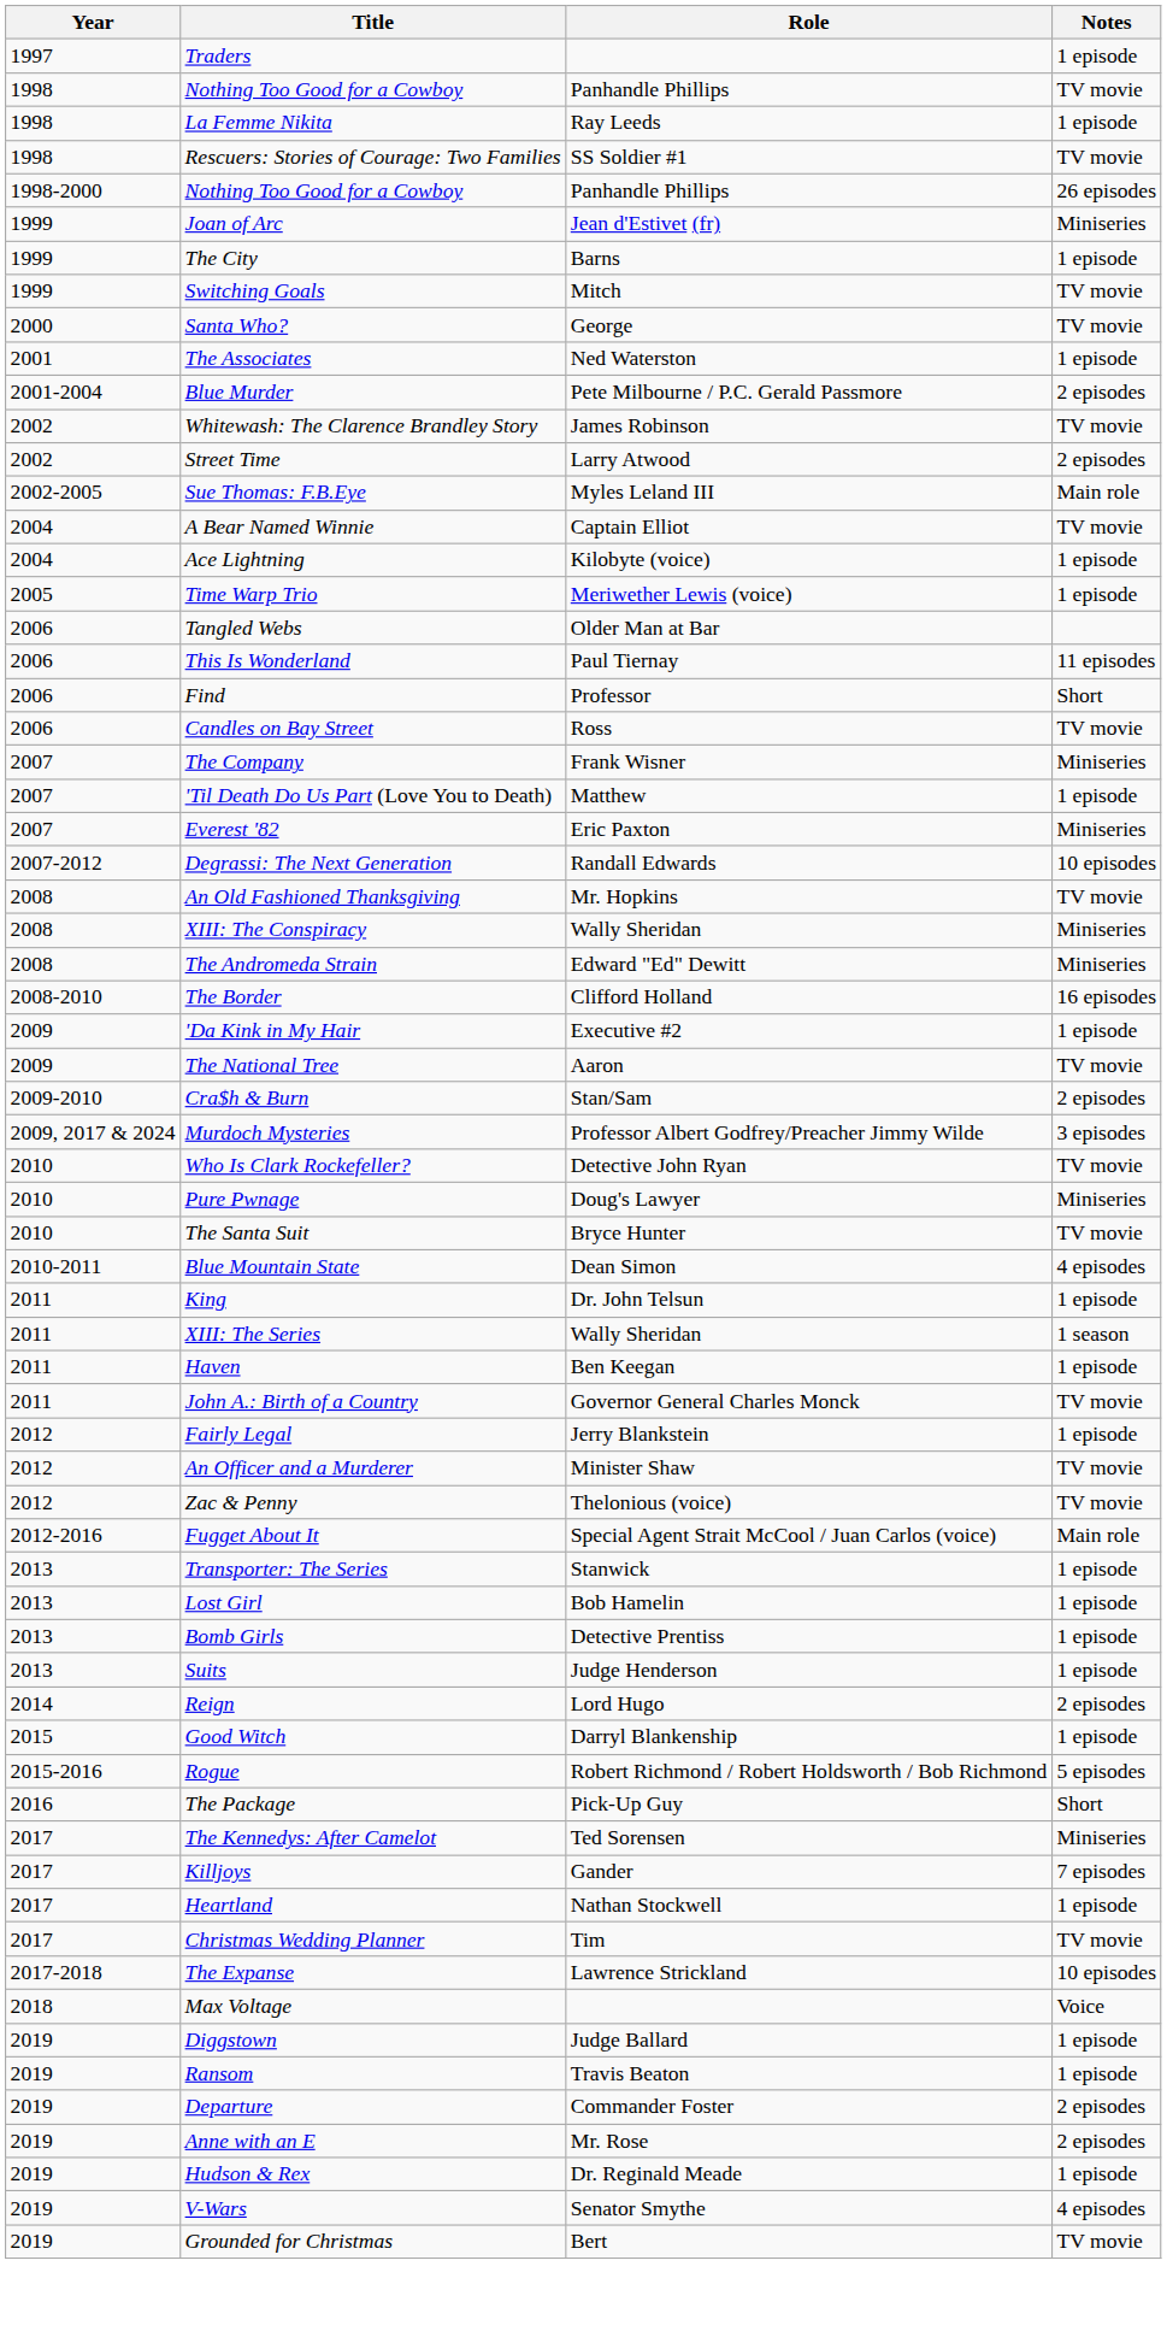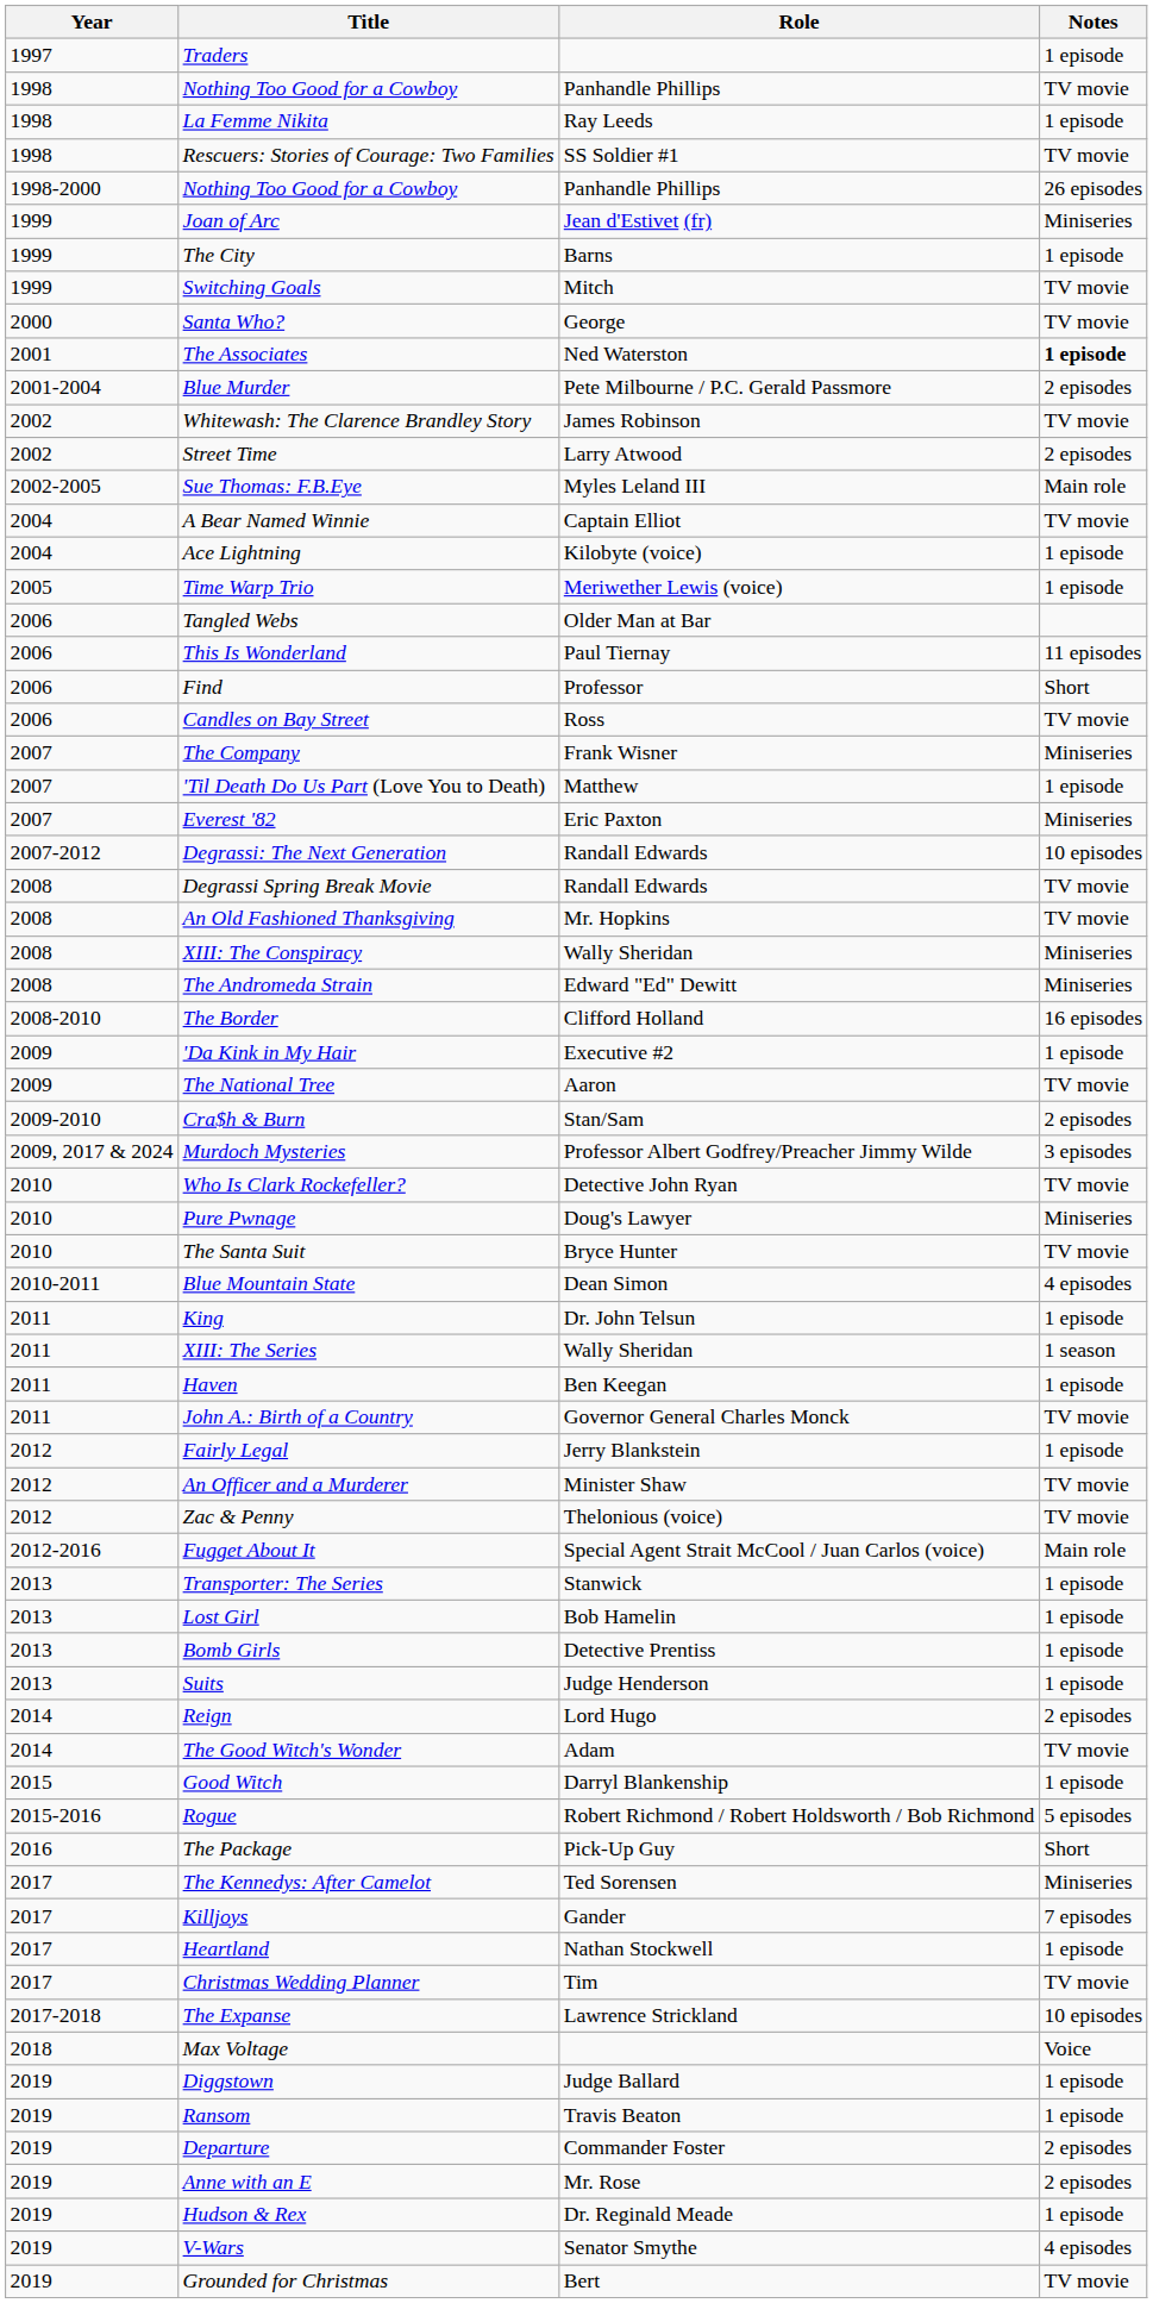 <table class="wikitable sortable mw-collapsible">
 <tr>
 <th>Year</th>
 <th>Title</th>
 <th>Role</th>
 <th class="unsortable">Notes</th>
 </tr>
 <tr>
 <td>1997</td>
 <td><em><a href='#'>Traders</a></em></td>
 <td></td>
 <td>1 episode</td>
 </tr>
 <tr>
 <td>1998</td>
 <td><em><a href='#'>Nothing Too Good for a Cowboy</a></em></td>
 <td>Panhandle Phillips</td>
 <td>TV movie</td>
 </tr>
 <tr>
 <td>1998</td>
 <td><em><a href='#'>La Femme Nikita</a></em></td>
 <td>Ray Leeds</td>
 <td>1 episode</td>
 </tr>
 <tr>
 <td>1998</td>
 <td><em>Rescuers: Stories of Courage: Two Families</em></td>
 <td>SS Soldier #1</td>
 <td>TV movie</td>
 </tr>
 <tr>
 <td>1998-2000</td>
 <td><em><a href='#'>Nothing Too Good for a Cowboy</a></em></td>
 <td>Panhandle Phillips</td>
 <td>26 episodes</td>
 </tr>
 <tr>
 <td>1999</td>
 <td><em><a href='#'>Joan of Arc</a></em></td>
 <td><a href='#'>Jean d'Estivet</a> <a href='#'>(fr)</a></td>
 <td>Miniseries</td>
 </tr>
 <tr>
 <td>1999</td>
 <td data-sort-value="City, The"><em>The City</em></td>
 <td>Barns</td>
 <td>1 episode</td>
 </tr>
 <tr>
 <td>1999</td>
 <td><em><a href='#'>Switching Goals</a></em></td>
 <td>Mitch</td>
 <td>TV movie</td>
 </tr>
 <tr>
 <td>2000</td>
 <td><em><a href='#'>Santa Who?</a></em></td>
 <td>George</td>
 <td>TV movie</td>
 </tr>
 <tr>
 <td>2001</td>
 <td data-sort-value="Associates, The"><em><a href='#'>The Associates</a></em></td>
 <td>Ned Waterston</td>
-<td>1 episode</td>
+<td><strong>1 episode</strong></td>
 </tr>
 <tr>
 <td>2001-2004</td>
 <td><em><a href='#'>Blue Murder</a></em></td>
 <td>Pete Milbourne / P.C. Gerald Passmore</td>
 <td>2 episodes</td>
 </tr>
 <tr>
 <td>2002</td>
 <td><em>Whitewash: The Clarence Brandley Story</em></td>
 <td>James Robinson</td>
 <td>TV movie</td>
 </tr>
 <tr>
 <td>2002</td>
 <td><em>Street Time</em></td>
 <td>Larry Atwood</td>
 <td>2 episodes</td>
 </tr>
 <tr>
 <td>2002-2005</td>
 <td><em><a href='#'>Sue Thomas: F.B.Eye</a></em></td>
 <td>Myles Leland III</td>
 <td>Main role</td>
 </tr>
 <tr>
 <td>2004</td>
 <td data-sort-value="Bear Named Winnie, A"><em>A Bear Named Winnie</em></td>
 <td>Captain Elliot</td>
 <td>TV movie</td>
 </tr>
 <tr>
 <td>2004</td>
 <td><em>Ace Lightning</em></td>
 <td>Kilobyte (voice)</td>
 <td>1 episode</td>
 </tr>
 <tr>
 <td>2005</td>
 <td><em><a href='#'>Time Warp Trio</a></em></td>
 <td><a href='#'>Meriwether Lewis</a> (voice)</td>
 <td>1 episode</td>
 </tr>
 <tr>
 <td>2006</td>
 <td><em>Tangled Webs</em></td>
 <td>Older Man at Bar</td>
 <td></td>
 </tr>
 <tr>
 <td>2006</td>
 <td><em><a href='#'>This Is Wonderland</a></em></td>
 <td>Paul Tiernay</td>
 <td>11 episodes</td>
 </tr>
 <tr>
 <td>2006</td>
 <td><em>Find</em></td>
 <td>Professor</td>
 <td>Short</td>
 </tr>
 <tr>
 <td>2006</td>
 <td><em><a href='#'>Candles on Bay Street</a></em></td>
 <td>Ross</td>
 <td>TV movie</td>
 </tr>
 <tr>
 <td>2007</td>
 <td data-sort-value="Company, The"><em><a href='#'>The Company</a></em></td>
 <td>Frank Wisner</td>
 <td>Miniseries</td>
 </tr>
 <tr>
 <td>2007</td>
 <td data-sort-value="Til Death Do Us Part"><em><a href='#'>'Til Death Do Us Part</a></em> (Love You to Death)</td>
 <td>Matthew</td>
 <td>1 episode</td>
 </tr>
 <tr>
 <td>2007</td>
 <td><em><a href='#'>Everest '82</a></em></td>
 <td>Eric Paxton</td>
 <td>Miniseries</td>
 </tr>
 <tr>
 <td>2007-2012</td>
 <td><em><a href='#'>Degrassi: The Next Generation</a></em></td>
 <td>Randall Edwards</td>
 <td>10 episodes</td>
+</tr>
+<tr>
+<td>2008</td>
+<td><em>Degrassi Spring Break Movie</em></td>
+<td>Randall Edwards</td>
+<td>TV movie</td>
 </tr>
 <tr>
 <td>2008</td>
 <td><em><a href='#'>An Old Fashioned Thanksgiving</a></em></td>
 <td>Mr. Hopkins</td>
 <td>TV movie</td>
 </tr>
 <tr>
 <td>2008</td>
 <td><em><a href='#'>XIII: The Conspiracy</a></em></td>
 <td>Wally Sheridan</td>
 <td>Miniseries</td>
 </tr>
 <tr>
 <td>2008</td>
 <td data-sort-value="Andromeda Strain, The"><em><a href='#'>The Andromeda Strain</a></em></td>
 <td>Edward "Ed" Dewitt</td>
 <td>Miniseries</td>
 </tr>
 <tr>
 <td>2008-2010</td>
 <td data-sort-value="Border, The"><em><a href='#'>The Border</a></em></td>
 <td>Clifford Holland</td>
 <td>16 episodes</td>
 </tr>
 <tr>
 <td>2009</td>
 <td data-sort-value="Da Kink in My Hair"><em><a href='#'>'Da Kink in My Hair</a></em></td>
 <td>Executive #2</td>
 <td>1 episode</td>
 </tr>
 <tr>
 <td>2009</td>
 <td data-sort-value="National Tree, The"><em><a href='#'>The National Tree</a></em></td>
 <td>Aaron</td>
 <td>TV movie</td>
 </tr>
 <tr>
 <td>2009-2010</td>
 <td><em><a href='#'>Cra$h & Burn</a></em></td>
 <td>Stan/Sam</td>
 <td>2 episodes</td>
 </tr>
 <tr>
 <td>2009, 2017 & 2024</td>
 <td><em><a href='#'>Murdoch Mysteries</a></em></td>
 <td>Professor Albert Godfrey/Preacher Jimmy Wilde</td>
 <td>3 episodes</td>
 </tr>
 <tr>
 <td>2010</td>
 <td><em><a href='#'>Who Is Clark Rockefeller?</a></em></td>
 <td>Detective John Ryan</td>
 <td>TV movie</td>
 </tr>
 <tr>
 <td>2010</td>
 <td><em><a href='#'>Pure Pwnage</a></em></td>
 <td>Doug's Lawyer</td>
 <td>Miniseries</td>
 </tr>
 <tr>
 <td>2010</td>
 <td data-sort-value="Santa Suit, The"><em>The Santa Suit</em></td>
 <td>Bryce Hunter</td>
 <td>TV movie</td>
 </tr>
 <tr>
 <td>2010-2011</td>
 <td><em><a href='#'>Blue Mountain State</a></em></td>
 <td>Dean Simon</td>
 <td>4 episodes</td>
 </tr>
 <tr>
 <td>2011</td>
 <td><em><a href='#'>King</a></em></td>
 <td>Dr. John Telsun</td>
 <td>1 episode</td>
 </tr>
 <tr>
 <td>2011</td>
 <td><em><a href='#'>XIII: The Series</a></em></td>
 <td>Wally Sheridan</td>
 <td>1 season</td>
 </tr>
 <tr>
 <td>2011</td>
 <td><em><a href='#'>Haven</a></em></td>
 <td>Ben Keegan</td>
 <td>1 episode</td>
 </tr>
 <tr>
 <td>2011</td>
 <td><em><a href='#'>John A.: Birth of a Country</a></em></td>
 <td>Governor General Charles Monck</td>
 <td>TV movie</td>
 </tr>
 <tr>
 <td>2012</td>
 <td><em><a href='#'>Fairly Legal</a></em></td>
 <td>Jerry Blankstein</td>
 <td>1 episode</td>
 </tr>
 <tr>
 <td>2012</td>
 <td><em><a href='#'>An Officer and a Murderer</a></em></td>
 <td>Minister Shaw</td>
 <td>TV movie</td>
 </tr>
 <tr>
 <td>2012</td>
 <td><em>Zac & Penny</em></td>
 <td>Thelonious (voice)</td>
 <td>TV movie</td>
 </tr>
 <tr>
 <td>2012-2016</td>
 <td><em><a href='#'>Fugget About It</a></em></td>
 <td>Special Agent Strait McCool / Juan Carlos (voice)</td>
 <td>Main role</td>
 </tr>
 <tr>
 <td>2013</td>
 <td><em><a href='#'>Transporter: The Series</a></em></td>
 <td>Stanwick</td>
 <td>1 episode</td>
 </tr>
 <tr>
 <td>2013</td>
 <td><em><a href='#'>Lost Girl</a></em></td>
 <td>Bob Hamelin</td>
 <td>1 episode</td>
 </tr>
 <tr>
 <td>2013</td>
 <td><em><a href='#'>Bomb Girls</a></em></td>
 <td>Detective Prentiss</td>
 <td>1 episode</td>
 </tr>
 <tr>
 <td>2013</td>
 <td><em><a href='#'>Suits</a></em></td>
 <td>Judge Henderson</td>
 <td>1 episode</td>
 </tr>
 <tr>
 <td>2014</td>
 <td><em><a href='#'>Reign</a></em></td>
 <td>Lord Hugo</td>
 <td>2 episodes</td>
 </tr>
 <tr>
+<td>2014</td>
+<td data-sort-value="Good Witch's Wonder, The"><em><a href='#'>The Good Witch's Wonder</a></em></td>
+<td>Adam</td>
+<td>TV movie</td>
+</tr>
+<tr>
 <td>2015</td>
 <td><em><a href='#'>Good Witch</a></em></td>
 <td>Darryl Blankenship</td>
 <td>1 episode</td>
 </tr>
 <tr>
 <td>2015-2016</td>
 <td><em><a href='#'>Rogue</a></em></td>
 <td>Robert Richmond / Robert Holdsworth / Bob Richmond</td>
 <td>5 episodes</td>
 </tr>
 <tr>
 <td>2016</td>
 <td data-sort-value="Package, The"><em>The Package</em></td>
 <td>Pick-Up Guy</td>
 <td>Short</td>
 </tr>
 <tr>
 <td>2017</td>
 <td data-sort-value="Kennedys After Camelot, The"><em><a href='#'>The Kennedys: After Camelot</a></em></td>
 <td>Ted Sorensen</td>
 <td>Miniseries</td>
 </tr>
 <tr>
 <td>2017</td>
 <td><em><a href='#'>Killjoys</a></em></td>
 <td>Gander</td>
 <td>7 episodes</td>
 </tr>
 <tr>
 <td>2017</td>
 <td><em><a href='#'>Heartland</a></em></td>
 <td>Nathan Stockwell</td>
 <td>1 episode</td>
 </tr>
 <tr>
 <td>2017</td>
 <td><em><a href='#'>Christmas Wedding Planner</a></em></td>
 <td>Tim</td>
 <td>TV movie</td>
 </tr>
 <tr>
 <td>2017-2018</td>
 <td data-sort-value="Expanse, The"><em><a href='#'>The Expanse</a></em></td>
 <td>Lawrence Strickland</td>
 <td>10 episodes</td>
 </tr>
 <tr>
 <td>2018</td>
 <td><em>Max Voltage</em></td>
 <td></td>
 <td>Voice</td>
 </tr>
 <tr>
 <td>2019</td>
 <td><em><a href='#'>Diggstown</a></em></td>
 <td>Judge Ballard</td>
 <td>1 episode</td>
 </tr>
 <tr>
 <td>2019</td>
 <td><em><a href='#'>Ransom</a></em></td>
 <td>Travis Beaton</td>
 <td>1 episode</td>
 </tr>
 <tr>
 <td>2019</td>
 <td><em><a href='#'>Departure</a></em></td>
 <td>Commander Foster</td>
 <td>2 episodes</td>
 </tr>
 <tr>
 <td>2019</td>
 <td><em><a href='#'>Anne with an E</a></em></td>
 <td>Mr. Rose</td>
 <td>2 episodes</td>
 </tr>
 <tr>
 <td>2019</td>
 <td><em><a href='#'>Hudson & Rex</a></em></td>
 <td>Dr. Reginald Meade</td>
 <td>1 episode</td>
 </tr>
 <tr>
 <td>2019</td>
 <td><em><a href='#'>V-Wars</a></em></td>
 <td>Senator Smythe</td>
 <td>4 episodes</td>
 </tr>
 <tr>
 <td>2019</td>
 <td><em>Grounded for Christmas</em></td>
 <td>Bert</td>
 <td>TV movie</td>
 </tr>
 <tr>
 </tr>
 </table>
